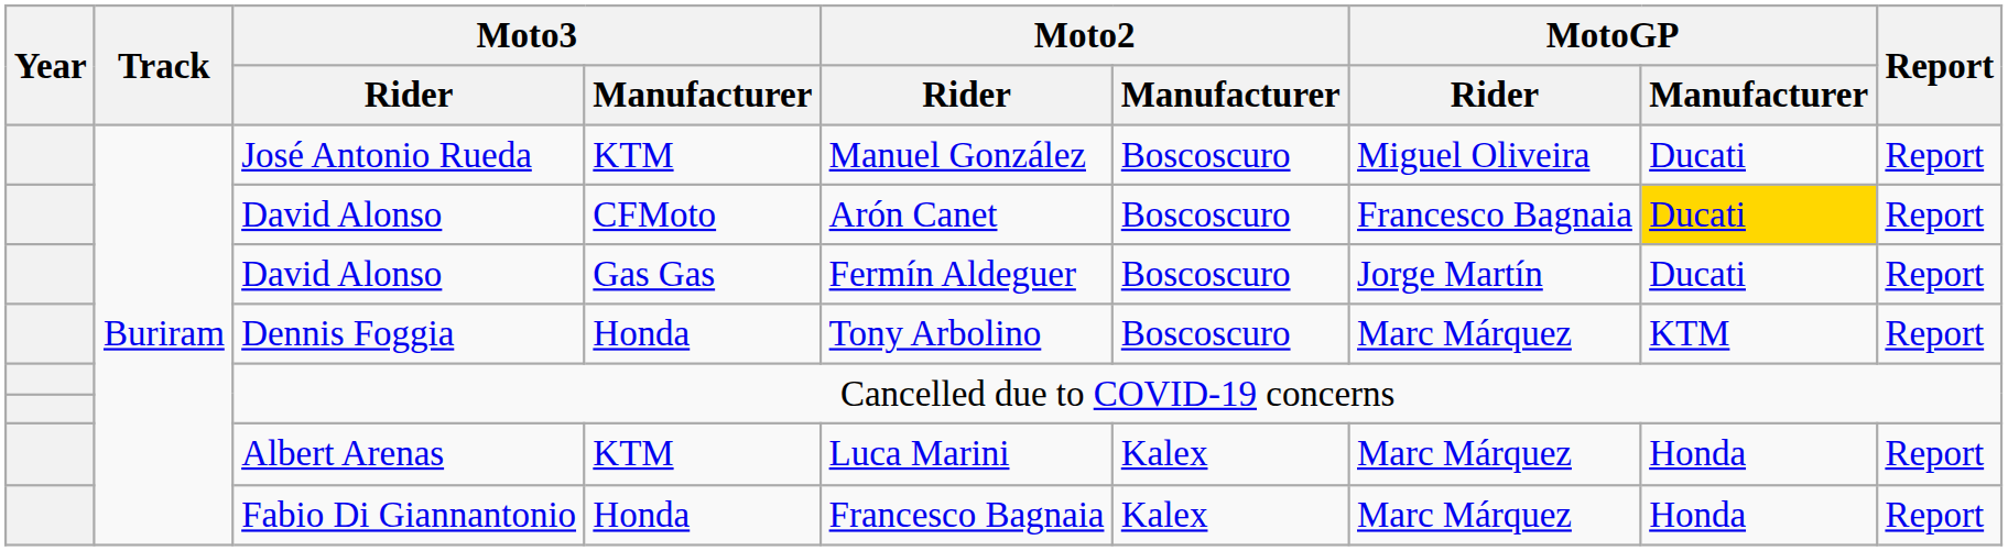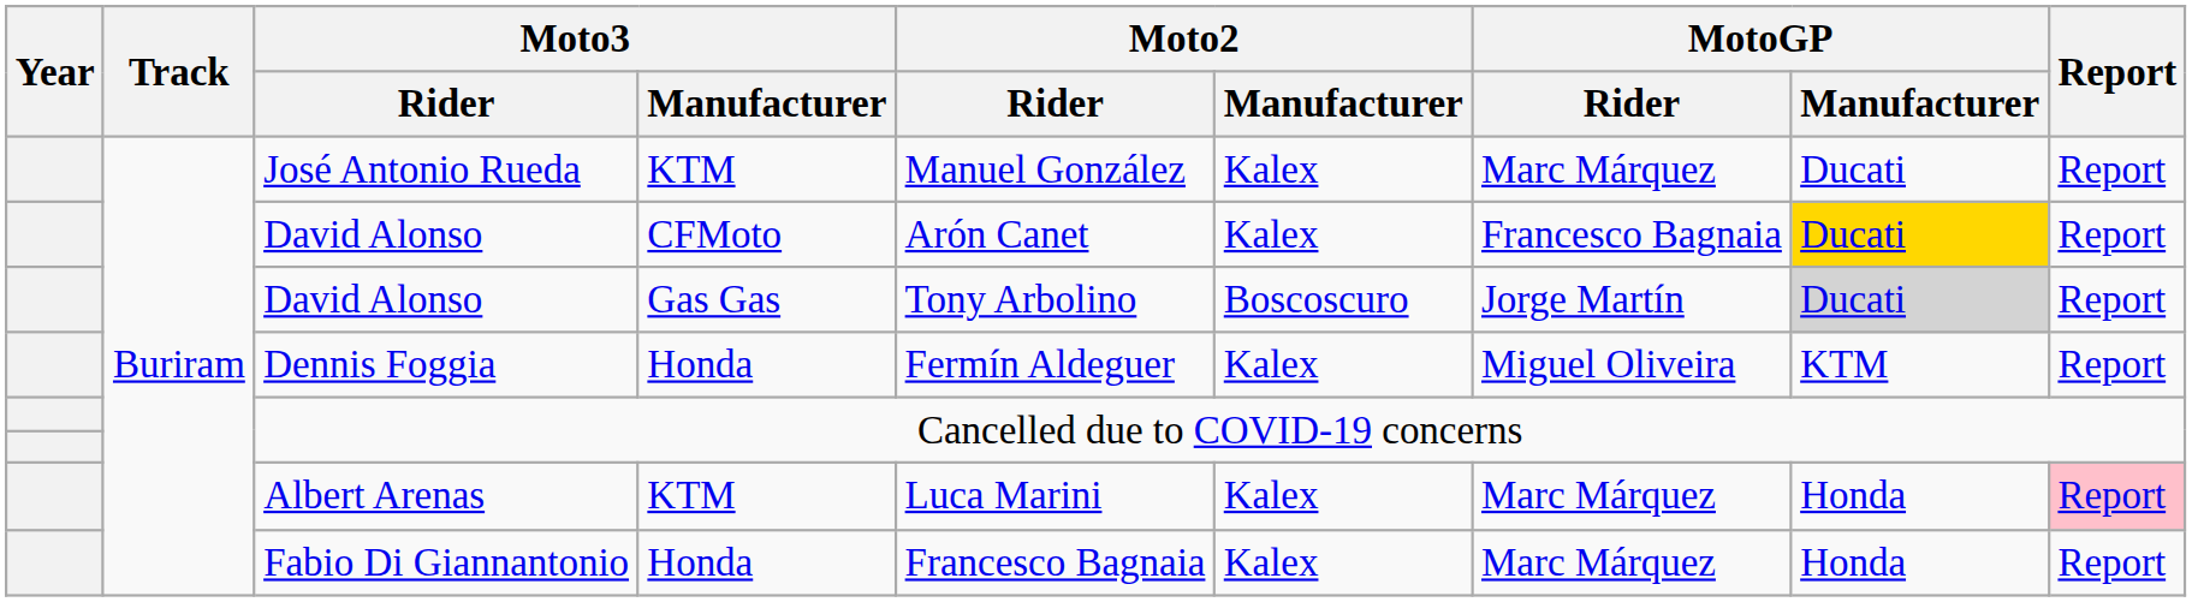 <table class="wikitable" style="font-size: 95%;">
 <tr>
 <th rowspan=2>Year</th>
 <th rowspan=2>Track</th>
 <th colspan=2>Moto3</th>
 <th colspan=2>Moto2</th>
 <th colspan=2>MotoGP</th>
 <th rowspan=2>Report</th>
 </tr>
 <tr>
 <th>Rider</th>
 <th>Manufacturer</th>
 <th>Rider</th>
 <th>Manufacturer</th>
 <th>Rider</th>
 <th>Manufacturer</th>
 </tr>
 <tr>
 <th></th>
 <td rowspan="8"><a href='#'>Buriram</a></td>
 <td> <a href='#'>José Antonio Rueda</a></td>
 <td><a href='#'>KTM</a></td>
 <td> <a href='#'>Manuel González</a></td>
-<td><a href='#'>Boscoscuro</a></td>
-<td> <a href='#'>Miguel Oliveira</a></td>
+<td><a href='#'>Kalex</a></td>
+<td> <a href='#'>Marc Márquez</a></td>
 <td><a href='#'>Ducati</a></td>
 <td><a href='#'>Report</a></td>
 </tr>
 <tr>
 <th></th>
 <td> <a href='#'>David Alonso</a></td>
 <td><a href='#'>CFMoto</a></td>
 <td> <a href='#'>Arón Canet</a></td>
-<td><a href='#'>Boscoscuro</a></td>
+<td><a href='#'>Kalex</a></td>
 <td> <a href='#'>Francesco Bagnaia</a></td>
 <td style="background: gold;"><a href='#'>Ducati</a></td>
 <td><a href='#'>Report</a></td>
 </tr>
 <tr>
 <th></th>
 <td> <a href='#'>David Alonso</a></td>
 <td><a href='#'>Gas Gas</a></td>
-<td> <a href='#'>Fermín Aldeguer</a></td>
+<td> <a href='#'>Tony Arbolino</a></td>
 <td><a href='#'>Boscoscuro</a></td>
 <td> <a href='#'>Jorge Martín</a></td>
-<td><a href='#'>Ducati</a></td>
+<td style="background: lightgrey;"><a href='#'>Ducati</a></td>
 <td><a href='#'>Report</a></td>
 </tr>
 <tr>
 <th></th>
 <td> <a href='#'>Dennis Foggia</a></td>
 <td><a href='#'>Honda</a></td>
-<td> <a href='#'>Tony Arbolino</a></td>
-<td><a href='#'>Boscoscuro</a></td>
-<td> <a href='#'>Marc Márquez</a></td>
+<td> <a href='#'>Fermín Aldeguer</a></td>
+<td><a href='#'>Kalex</a></td>
+<td> <a href='#'>Miguel Oliveira</a></td>
 <td><a href='#'>KTM</a></td>
 <td><a href='#'>Report</a></td>
 </tr>
 <tr>
 <th></th>
 <td align=center rowspan=2 colspan=7>Cancelled due to <a href='#'>COVID-19</a> concerns</td>
 </tr>
 <tr>
 <th></th>
 </tr>
 <tr>
 <th></th>
 <td> <a href='#'>Albert Arenas</a></td>
 <td><a href='#'>KTM</a></td>
 <td> <a href='#'>Luca Marini</a></td>
 <td><a href='#'>Kalex</a></td>
 <td> <a href='#'>Marc Márquez</a></td>
 <td><a href='#'>Honda</a></td>
-<td><a href='#'>Report</a></td>
+<td style="background: pink;"><a href='#'>Report</a></td>
 </tr>
 <tr>
 <th></th>
 <td> <a href='#'>Fabio Di Giannantonio</a></td>
 <td><a href='#'>Honda</a></td>
 <td> <a href='#'>Francesco Bagnaia</a></td>
 <td><a href='#'>Kalex</a></td>
 <td> <a href='#'>Marc Márquez</a></td>
 <td><a href='#'>Honda</a></td>
 <td><a href='#'>Report</a></td>
 </tr>
 </table>
